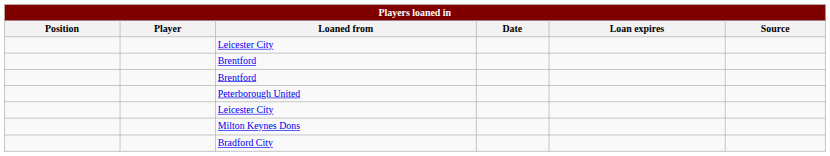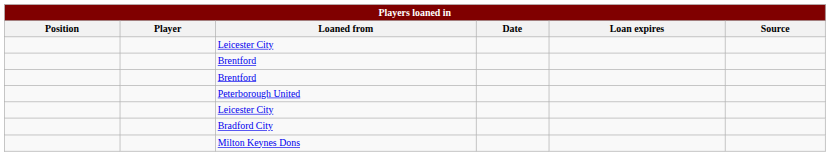 <table class="wikitable sortable" style="width:100%; text-align:center; font-size:95%; text-align:left;">
 <tr>
 <th style="background: maroon; color:white" colspan="6">Players loaned in</th>
 </tr>
 <tr>
 <th>Position</th>
 <th>Player</th>
 <th>Loaned from</th>
 <th>Date</th>
 <th>Loan expires</th>
 <th>Source</th>
 </tr>
 <tr>
 <td></td>
 <td></td>
 <td><a href='#'>Leicester City</a></td>
 <td></td>
 <td></td>
 <td></td>
 </tr>
 <tr>
 <td></td>
 <td></td>
 <td><a href='#'>Brentford</a></td>
 <td></td>
 <td></td>
 <td></td>
 </tr>
 <tr>
 <td></td>
 <td></td>
 <td><a href='#'>Brentford</a></td>
 <td></td>
 <td></td>
 <td></td>
 </tr>
 <tr>
 <td></td>
 <td></td>
 <td><a href='#'>Peterborough United</a></td>
 <td></td>
 <td></td>
 <td></td>
 </tr>
 <tr>
 <td></td>
 <td></td>
 <td><a href='#'>Leicester City</a></td>
 <td></td>
 <td></td>
 <td></td>
 </tr>
 <tr>
 <td></td>
 <td></td>
-<td><a href='#'>Milton Keynes Dons</a></td>
+<td><a href='#'>Bradford City</a></td>
 <td></td>
 <td></td>
 <td></td>
 </tr>
 <tr>
 <td></td>
 <td></td>
-<td><a href='#'>Bradford City</a></td>
+<td><a href='#'>Milton Keynes Dons</a></td>
 <td></td>
 <td></td>
 <td></td>
 </tr>
 </table>
